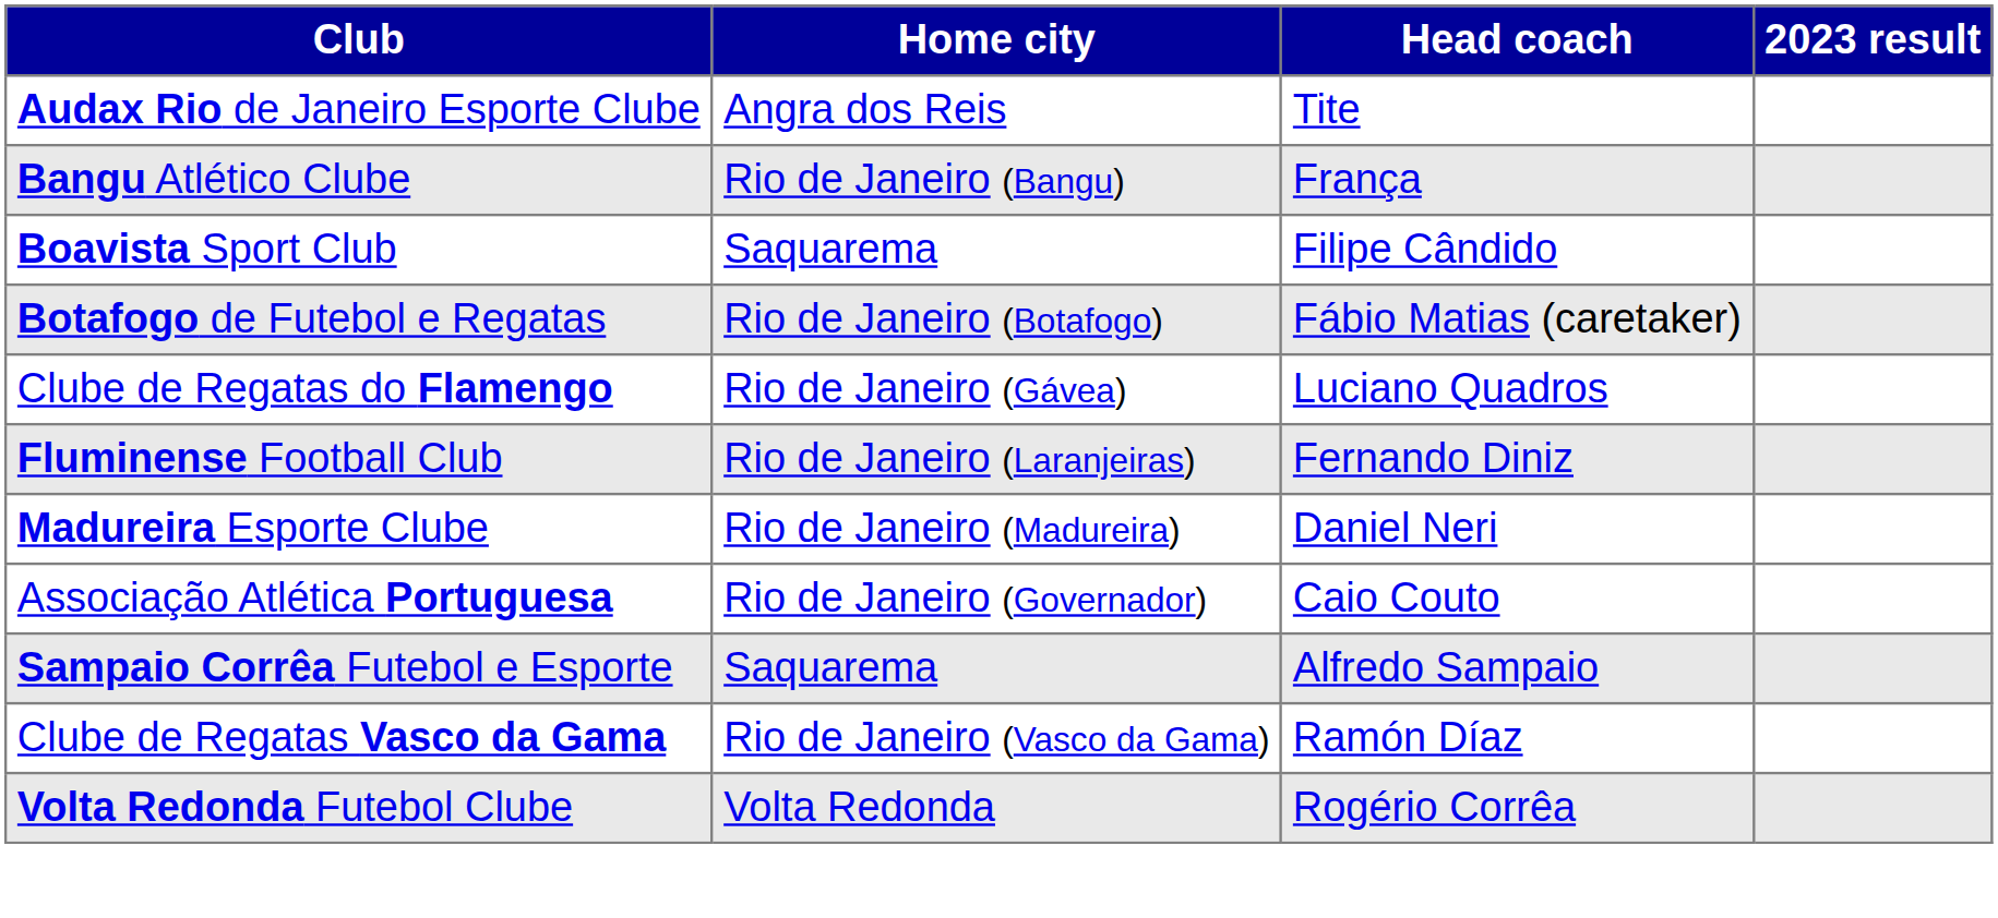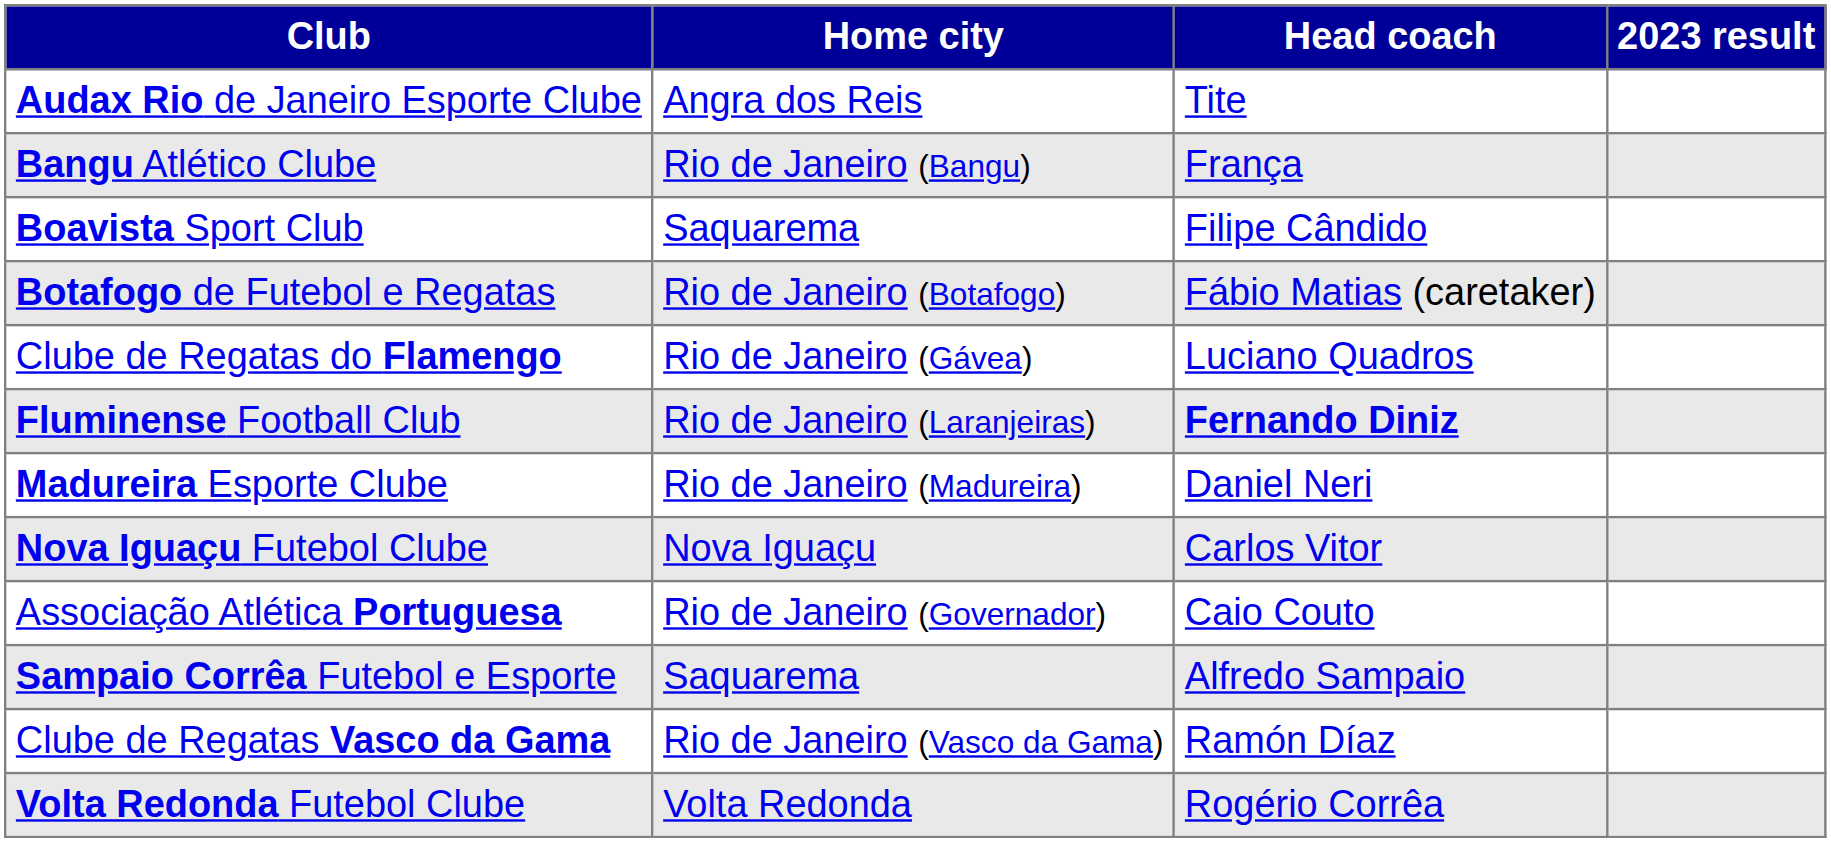 <table class="toccolours" border="1" cellpadding="4" cellspacing="0" style="border-collapse: collapse; margin:0;">
 <tr>
 <th style="background: #009; color: #fff;">Club</th>
 <th style="background: #009; color: #fff;">Home city</th>
 <th style="background: #009; color: #fff;">Head coach</th>
 <th style="background: #009; color: #fff;">2023 result</th>
 </tr>
 <tr style="background:white; color:black">
 <td><a href='#'><strong>Audax Rio</strong> de Janeiro Esporte Clube</a></td>
 <td><a href='#'>Angra dos Reis</a></td>
 <td><a href='#'>Tite</a></td>
 <td></td>
 </tr>
 <tr style="background:#e9e9e9; color:black">
 <td><a href='#'><strong>Bangu</strong> Atlético Clube</a></td>
 <td><a href='#'>Rio de Janeiro</a> <small>(<a href='#'>Bangu</a>)</small></td>
 <td><a href='#'>França</a></td>
 <td></td>
 </tr>
 <tr style="background:white; color:black">
 <td><a href='#'><strong>Boavista</strong> Sport Club</a></td>
 <td><a href='#'>Saquarema</a></td>
 <td><a href='#'>Filipe Cândido</a></td>
 <td></td>
 </tr>
 <tr style="background:#e9e9e9; color:black">
 <td><a href='#'><strong>Botafogo</strong> de Futebol e Regatas</a></td>
 <td><a href='#'>Rio de Janeiro</a> <small>(<a href='#'>Botafogo</a>)</small></td>
 <td><a href='#'>Fábio Matias</a> (caretaker)</td>
 <td></td>
 </tr>
 <tr style="background:white; color:black">
 <td><a href='#'>Clube de Regatas do <strong>Flamengo</strong></a></td>
 <td><a href='#'>Rio de Janeiro</a> <small>(<a href='#'>Gávea</a>)</small></td>
 <td><a href='#'>Luciano Quadros</a></td>
 <td></td>
 </tr>
 <tr style="background:#e9e9e9; color:black">
 <td><a href='#'><strong>Fluminense</strong> Football Club</a></td>
 <td><a href='#'>Rio de Janeiro</a> <small>(<a href='#'>Laranjeiras</a>)</small></td>
-<td><a href='#'>Fernando Diniz</a></td>
+<td><strong><a href='#'>Fernando Diniz</a></strong></td>
 <td></td>
 </tr>
 <tr style="background:white; color:black">
 <td><a href='#'><strong>Madureira</strong> Esporte Clube</a></td>
 <td><a href='#'>Rio de Janeiro</a> <small>(<a href='#'>Madureira</a>)</small></td>
 <td><a href='#'>Daniel Neri</a></td>
+<td></td>
+</tr>
+<tr style="background:#e9e9e9; color:black">
+<td><a href='#'><strong>Nova Iguaçu</strong> Futebol Clube</a></td>
+<td><a href='#'>Nova Iguaçu</a></td>
+<td><a href='#'>Carlos Vitor</a></td>
 <td></td>
 </tr>
 <tr style="background:white; color:black">
 <td><a href='#'>Associação Atlética <strong>Portuguesa</strong></a></td>
 <td><a href='#'>Rio de Janeiro</a> <small>(<a href='#'>Governador</a>)</small></td>
 <td><a href='#'>Caio Couto</a></td>
 <td></td>
 </tr>
 <tr style="background:#e9e9e9; color:black">
 <td><a href='#'><strong>Sampaio Corrêa</strong> Futebol e Esporte</a></td>
 <td><a href='#'>Saquarema</a></td>
 <td><a href='#'>Alfredo Sampaio</a></td>
 <td></td>
 </tr>
 <tr style="background:white; color:black">
 <td><a href='#'>Clube de Regatas <strong>Vasco da Gama</strong></a></td>
 <td><a href='#'>Rio de Janeiro</a> <small>(<a href='#'>Vasco da Gama</a>)</small></td>
 <td><a href='#'>Ramón Díaz</a></td>
 <td></td>
 </tr>
 <tr style="background:#e9e9e9; color:black">
 <td><a href='#'><strong>Volta Redonda</strong> Futebol Clube</a></td>
 <td><a href='#'>Volta Redonda</a></td>
 <td><a href='#'>Rogério Corrêa</a></td>
 <td></td>
 </tr>
 </table>
